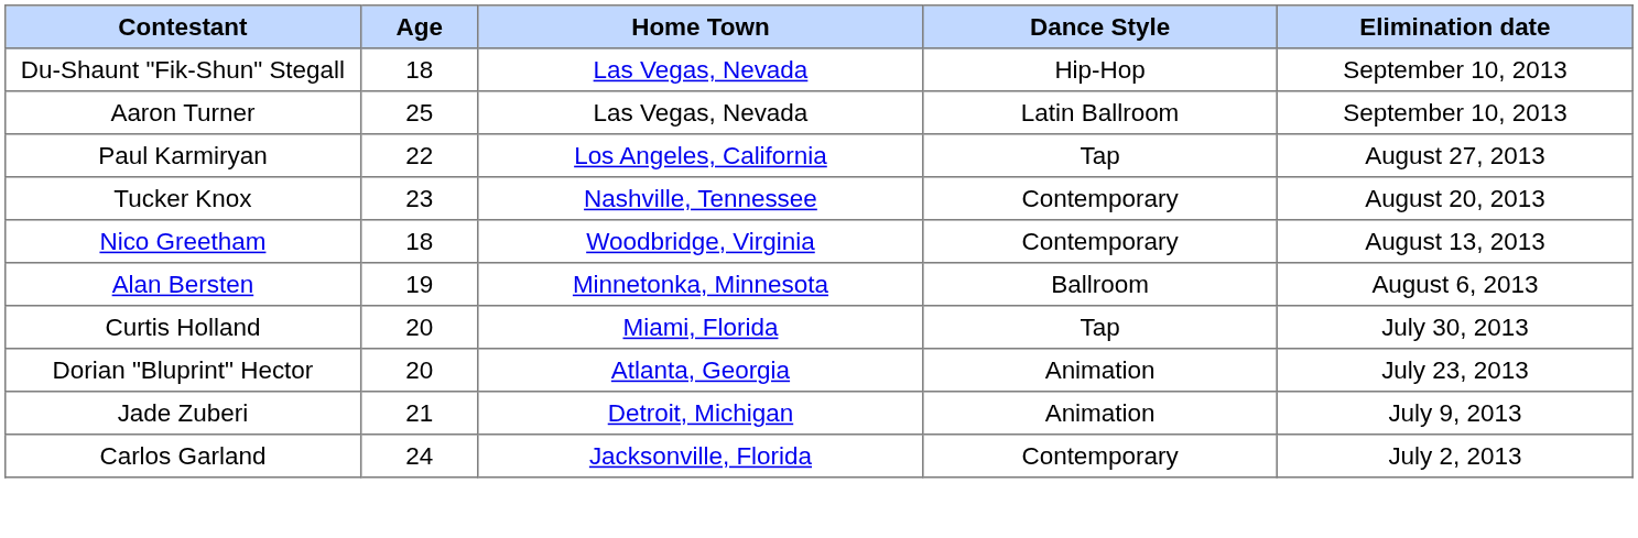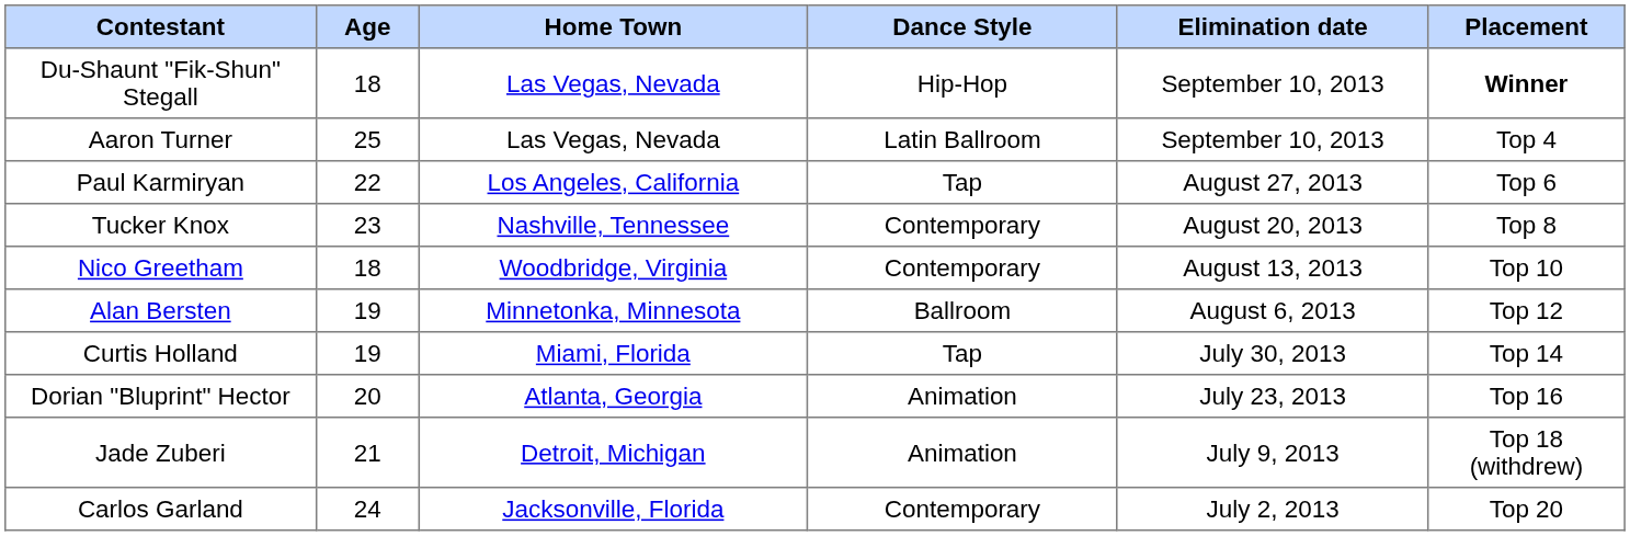 <table border="1" cellpadding="4" cellspacing="0" style="text-align:center; font-size:90%; border-collapse:collapse; width:75%;">
 <tr style="background:#C1D8FF;">
 <th style="width:12%;">Contestant</th>
 <th style="width:4%; text-align:center;">Age</th>
 <th style="width:15%;">Home Town</th>
 <th style="width:12%;">Dance Style</th>
 <th style="width:12%;">Elimination date</th>
+<th style="width:6%;">Placement</th>
 </tr>
 <tr>
 <td>Du-Shaunt "Fik-Shun" Stegall</td>
 <td>18</td>
 <td><a href='#'>Las Vegas, Nevada</a></td>
 <td>Hip-Hop</td>
 <td>September 10, 2013</td>
+<td><strong>Winner</strong></td>
 </tr>
 <tr>
 <td>Aaron Turner</td>
 <td>25</td>
 <td>Las Vegas, Nevada</td>
 <td>Latin Ballroom</td>
 <td>September 10, 2013</td>
+<td>Top 4</td>
 </tr>
 <tr>
 <td>Paul Karmiryan</td>
 <td>22</td>
 <td><a href='#'>Los Angeles, California</a></td>
 <td>Tap</td>
 <td>August 27, 2013</td>
+<td>Top 6</td>
 </tr>
 <tr>
 <td>Tucker Knox</td>
 <td>23</td>
 <td><a href='#'>Nashville, Tennessee</a></td>
 <td>Contemporary</td>
 <td>August 20, 2013</td>
+<td>Top 8</td>
 </tr>
 <tr>
 <td><a href='#'>Nico Greetham</a></td>
 <td>18</td>
 <td><a href='#'>Woodbridge, Virginia</a></td>
 <td>Contemporary</td>
 <td>August 13, 2013</td>
+<td>Top 10</td>
 </tr>
 <tr>
 <td><a href='#'>Alan Bersten</a></td>
 <td>19</td>
 <td><a href='#'>Minnetonka, Minnesota</a></td>
 <td>Ballroom</td>
 <td>August 6, 2013</td>
+<td>Top 12</td>
 </tr>
 <tr>
 <td>Curtis Holland</td>
-<td>20</td>
+<td>19</td>
 <td><a href='#'>Miami, Florida</a></td>
 <td>Tap</td>
 <td>July 30, 2013</td>
+<td>Top 14</td>
 </tr>
 <tr>
 <td>Dorian "Bluprint" Hector</td>
 <td>20</td>
 <td><a href='#'>Atlanta, Georgia</a></td>
 <td>Animation</td>
 <td>July 23, 2013</td>
+<td>Top 16</td>
 </tr>
 <tr>
 <td>Jade Zuberi</td>
 <td>21</td>
 <td><a href='#'>Detroit, Michigan</a></td>
 <td>Animation</td>
 <td>July 9, 2013</td>
+<td>Top 18 (withdrew)</td>
 </tr>
 <tr>
 <td>Carlos Garland</td>
 <td>24</td>
 <td><a href='#'>Jacksonville, Florida</a></td>
 <td>Contemporary</td>
 <td>July 2, 2013</td>
+<td>Top 20</td>
 </tr>
 </table>
